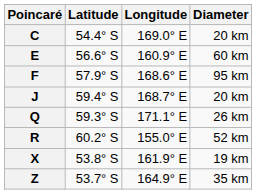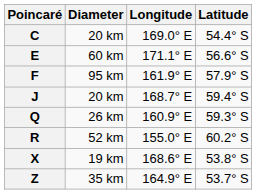 <table class="wikitable" style="text-align: right;">
 <tr>
 <th scope="col">Poincaré</th>
+<th scope="col">Diameter</th>
+<th scope="col">Longitude</th>
 <th scope="col">Latitude</th>
-<th scope="col">Longitude</th>
-<th scope="col">Diameter</th>
 </tr>
 <tr>
 <th scope="row">C</th>
+<td>20 km</td>
+<td>169.0° E</td>
 <td>54.4° S</td>
-<td>169.0° E</td>
-<td>20 km</td>
 </tr>
 <tr>
 <th scope="row">E</th>
+<td>60 km</td>
+<td>171.1° E</td>
 <td>56.6° S</td>
-<td>160.9° E</td>
-<td>60 km</td>
 </tr>
 <tr>
 <th scope="row">F</th>
+<td>95 km</td>
+<td>161.9° E</td>
 <td>57.9° S</td>
-<td>168.6° E</td>
-<td>95 km</td>
 </tr>
 <tr>
 <th scope="row">J</th>
+<td>20 km</td>
+<td>168.7° E</td>
 <td>59.4° S</td>
-<td>168.7° E</td>
-<td>20 km</td>
 </tr>
 <tr>
 <th scope="row">Q</th>
+<td>26 km</td>
+<td>160.9° E</td>
 <td>59.3° S</td>
-<td>171.1° E</td>
-<td>26 km</td>
 </tr>
 <tr>
 <th scope="row">R</th>
+<td>52 km</td>
+<td>155.0° E</td>
 <td>60.2° S</td>
-<td>155.0° E</td>
-<td>52 km</td>
 </tr>
 <tr>
 <th scope="row">X</th>
+<td>19 km</td>
+<td>168.6° E</td>
 <td>53.8° S</td>
-<td>161.9° E</td>
-<td>19 km</td>
 </tr>
 <tr>
 <th scope="row">Z</th>
+<td>35 km</td>
+<td>164.9° E</td>
 <td>53.7° S</td>
-<td>164.9° E</td>
-<td>35 km</td>
 </tr>
 </table>
